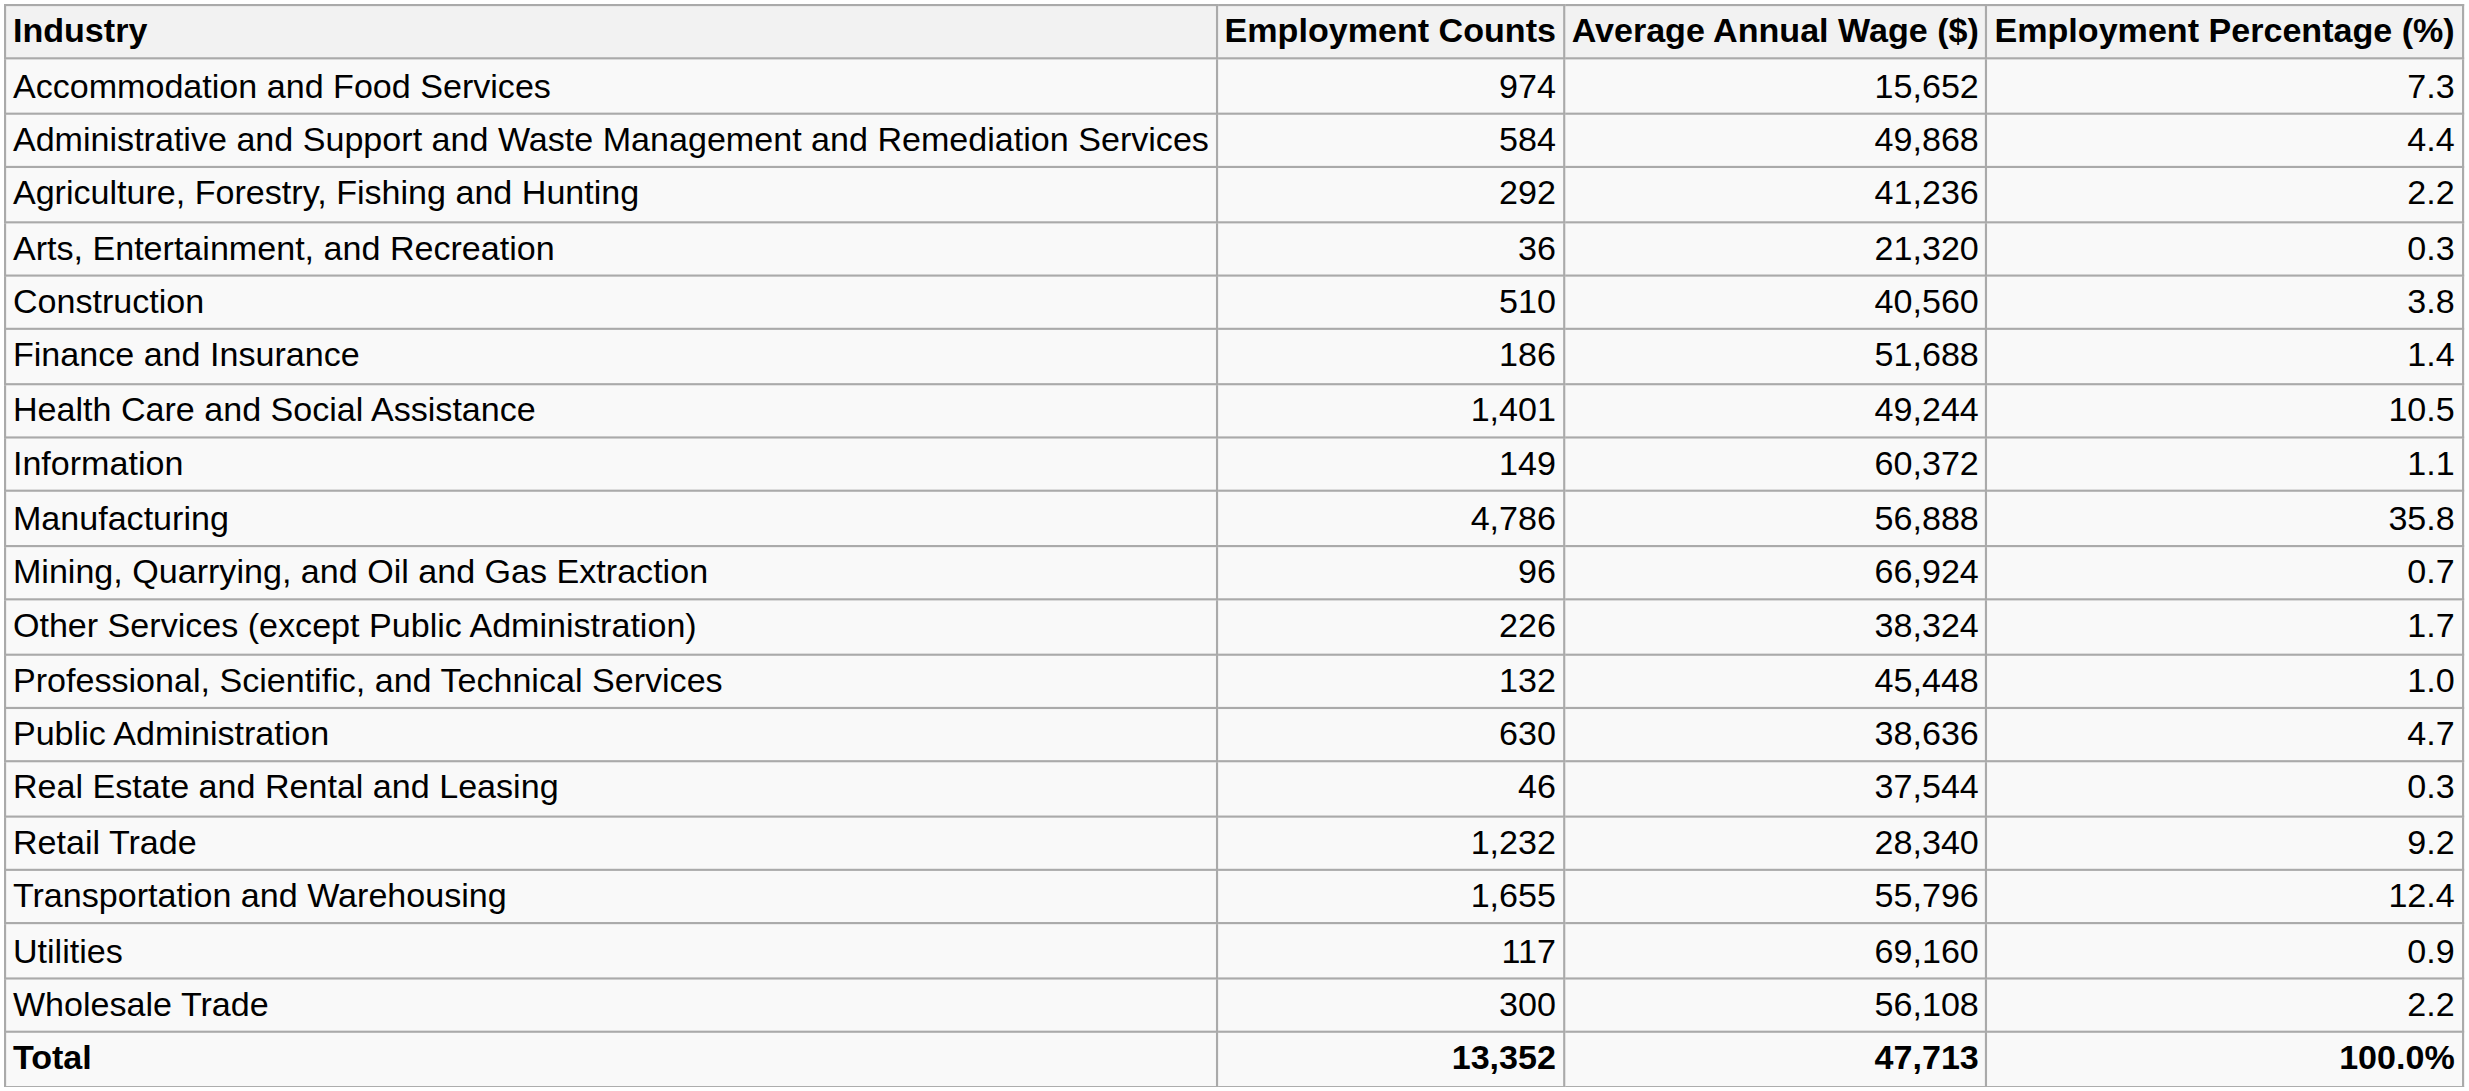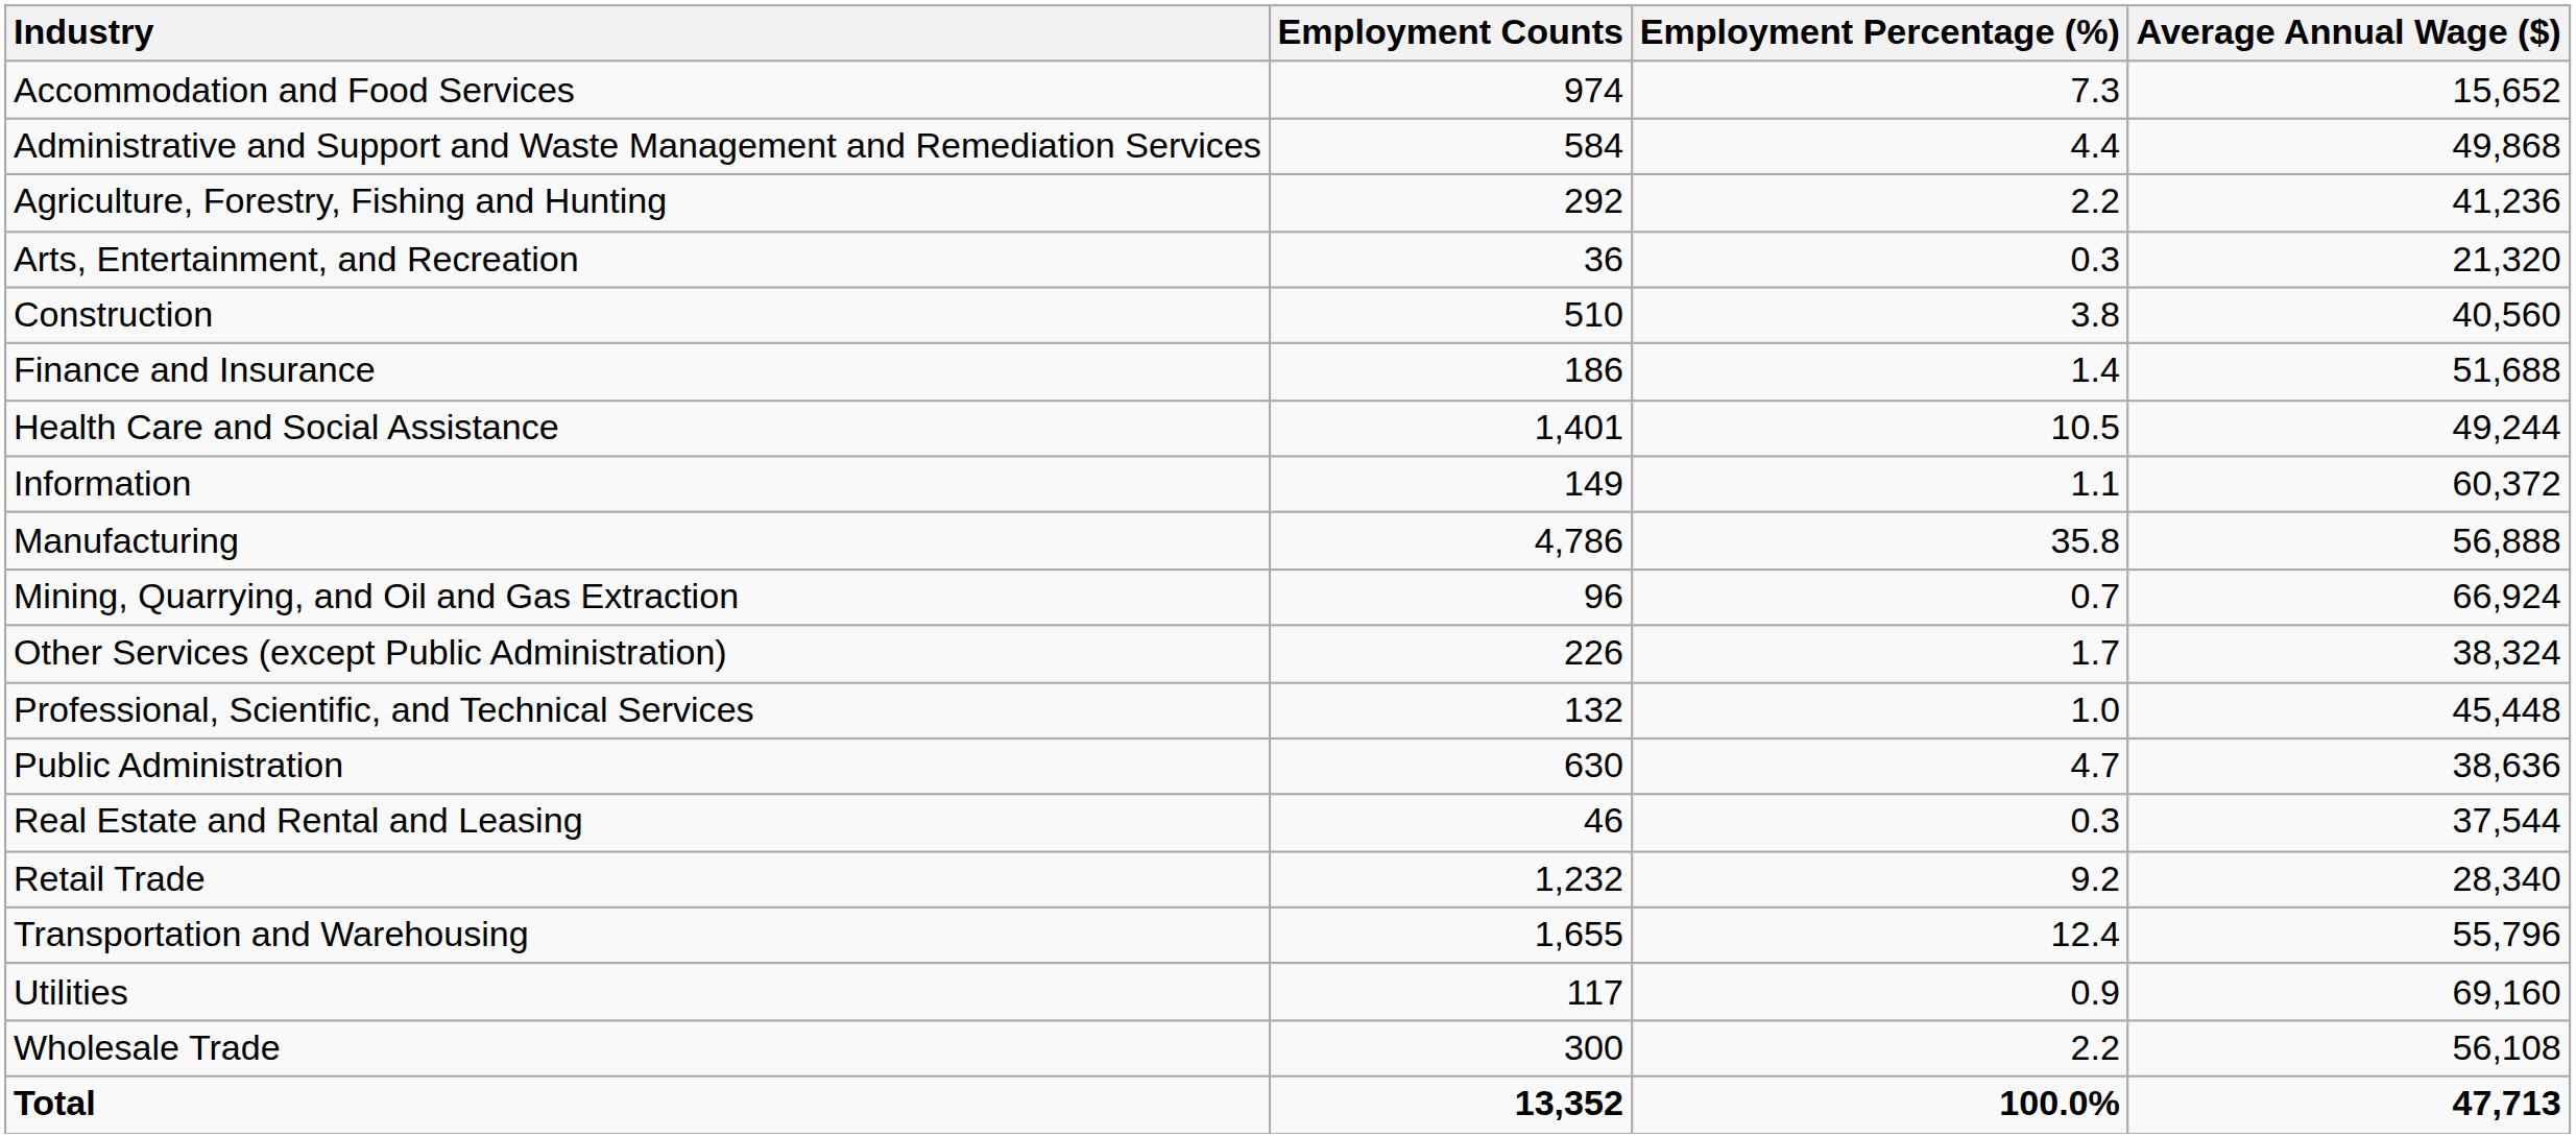 <table class="wikitable sortable">
 <tr>
 <th style="text-align:left;">Industry</th>
 <th style="text-align:right;">Employment Counts</th>
+<th style="text-align:right;">Employment Percentage (%)</th>
 <th style="text-align:right;">Average Annual Wage ($)</th>
-<th style="text-align:right;">Employment Percentage (%)</th>
 </tr>
 <tr>
 <td style="text-align:left;">Accommodation and Food Services</td>
 <td style="text-align:right;">974</td>
+<td style="text-align:right;">7.3</td>
 <td style="text-align:right;">15,652</td>
-<td style="text-align:right;">7.3</td>
 </tr>
 <tr>
 <td style="text-align:left;">Administrative and Support and Waste Management and Remediation Services</td>
 <td style="text-align:right;">584</td>
+<td style="text-align:right;">4.4</td>
 <td style="text-align:right;">49,868</td>
-<td style="text-align:right;">4.4</td>
 </tr>
 <tr>
 <td style="text-align:left;">Agriculture, Forestry, Fishing and Hunting</td>
 <td style="text-align:right;">292</td>
+<td style="text-align:right;">2.2</td>
 <td style="text-align:right;">41,236</td>
-<td style="text-align:right;">2.2</td>
 </tr>
 <tr>
 <td style="text-align:left;">Arts, Entertainment, and Recreation</td>
 <td style="text-align:right;">36</td>
+<td style="text-align:right;">0.3</td>
 <td style="text-align:right;">21,320</td>
-<td style="text-align:right;">0.3</td>
 </tr>
 <tr>
 <td style="text-align:left;">Construction</td>
 <td style="text-align:right;">510</td>
+<td style="text-align:right;">3.8</td>
 <td style="text-align:right;">40,560</td>
-<td style="text-align:right;">3.8</td>
 </tr>
 <tr>
 <td style="text-align:left;">Finance and Insurance</td>
 <td style="text-align:right;">186</td>
+<td style="text-align:right;">1.4</td>
 <td style="text-align:right;">51,688</td>
-<td style="text-align:right;">1.4</td>
 </tr>
 <tr>
 <td style="text-align:left;">Health Care and Social Assistance</td>
 <td style="text-align:right;">1,401</td>
+<td style="text-align:right;">10.5</td>
 <td style="text-align:right;">49,244</td>
-<td style="text-align:right;">10.5</td>
 </tr>
 <tr>
 <td style="text-align:left;">Information</td>
 <td style="text-align:right;">149</td>
+<td style="text-align:right;">1.1</td>
 <td style="text-align:right;">60,372</td>
-<td style="text-align:right;">1.1</td>
 </tr>
 <tr>
 <td style="text-align:left;">Manufacturing</td>
 <td style="text-align:right;">4,786</td>
+<td style="text-align:right;">35.8</td>
 <td style="text-align:right;">56,888</td>
-<td style="text-align:right;">35.8</td>
 </tr>
 <tr>
 <td style="text-align:left;">Mining, Quarrying, and Oil and Gas Extraction</td>
 <td style="text-align:right;">96</td>
+<td style="text-align:right;">0.7</td>
 <td style="text-align:right;">66,924</td>
-<td style="text-align:right;">0.7</td>
 </tr>
 <tr>
 <td style="text-align:left;">Other Services (except Public Administration)</td>
 <td style="text-align:right;">226</td>
+<td style="text-align:right;">1.7</td>
 <td style="text-align:right;">38,324</td>
-<td style="text-align:right;">1.7</td>
 </tr>
 <tr>
 <td style="text-align:left;">Professional, Scientific, and Technical Services</td>
 <td style="text-align:right;">132</td>
+<td style="text-align:right;">1.0</td>
 <td style="text-align:right;">45,448</td>
-<td style="text-align:right;">1.0</td>
 </tr>
 <tr>
 <td style="text-align:left;">Public Administration</td>
 <td style="text-align:right;">630</td>
+<td style="text-align:right;">4.7</td>
 <td style="text-align:right;">38,636</td>
-<td style="text-align:right;">4.7</td>
 </tr>
 <tr>
 <td style="text-align:left;">Real Estate and Rental and Leasing</td>
 <td style="text-align:right;">46</td>
+<td style="text-align:right;">0.3</td>
 <td style="text-align:right;">37,544</td>
-<td style="text-align:right;">0.3</td>
 </tr>
 <tr>
 <td style="text-align:left;">Retail Trade</td>
 <td style="text-align:right;">1,232</td>
+<td style="text-align:right;">9.2</td>
 <td style="text-align:right;">28,340</td>
-<td style="text-align:right;">9.2</td>
 </tr>
 <tr>
 <td style="text-align:left;">Transportation and Warehousing</td>
 <td style="text-align:right;">1,655</td>
+<td style="text-align:right;">12.4</td>
 <td style="text-align:right;">55,796</td>
-<td style="text-align:right;">12.4</td>
 </tr>
 <tr>
 <td style="text-align:left;">Utilities</td>
 <td style="text-align:right;">117</td>
+<td style="text-align:right;">0.9</td>
 <td style="text-align:right;">69,160</td>
-<td style="text-align:right;">0.9</td>
 </tr>
 <tr>
 <td style="text-align:left;">Wholesale Trade</td>
 <td style="text-align:right;">300</td>
+<td style="text-align:right;">2.2</td>
 <td style="text-align:right;">56,108</td>
-<td style="text-align:right;">2.2</td>
 </tr>
 <tr>
 <td style="text-align:left; font-weight:bold;"><strong>Total</strong></td>
 <td style="text-align:right; font-weight:bold;"><strong>13,352</strong></td>
+<td style="text-align:right; font-weight:bold;"><strong>100.0%</strong></td>
 <td style="text-align:right; font-weight:bold;"><strong>47,713</strong></td>
-<td style="text-align:right; font-weight:bold;"><strong>100.0%</strong></td>
 </tr>
 </table>
